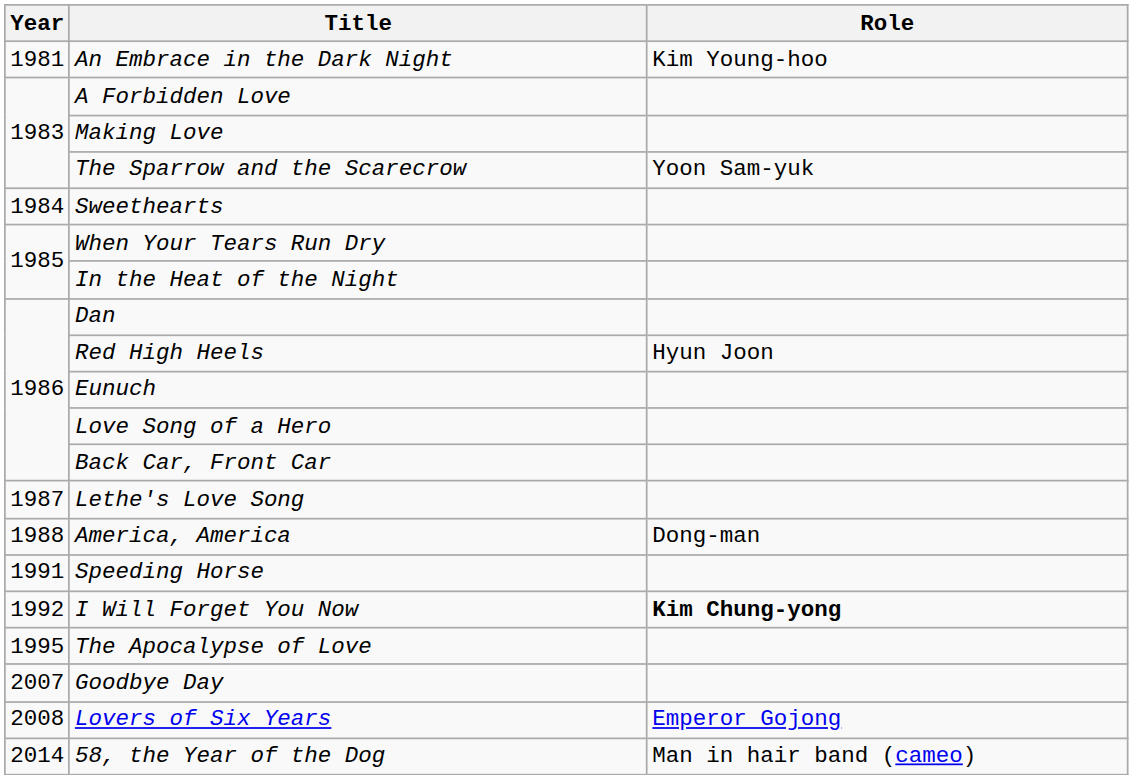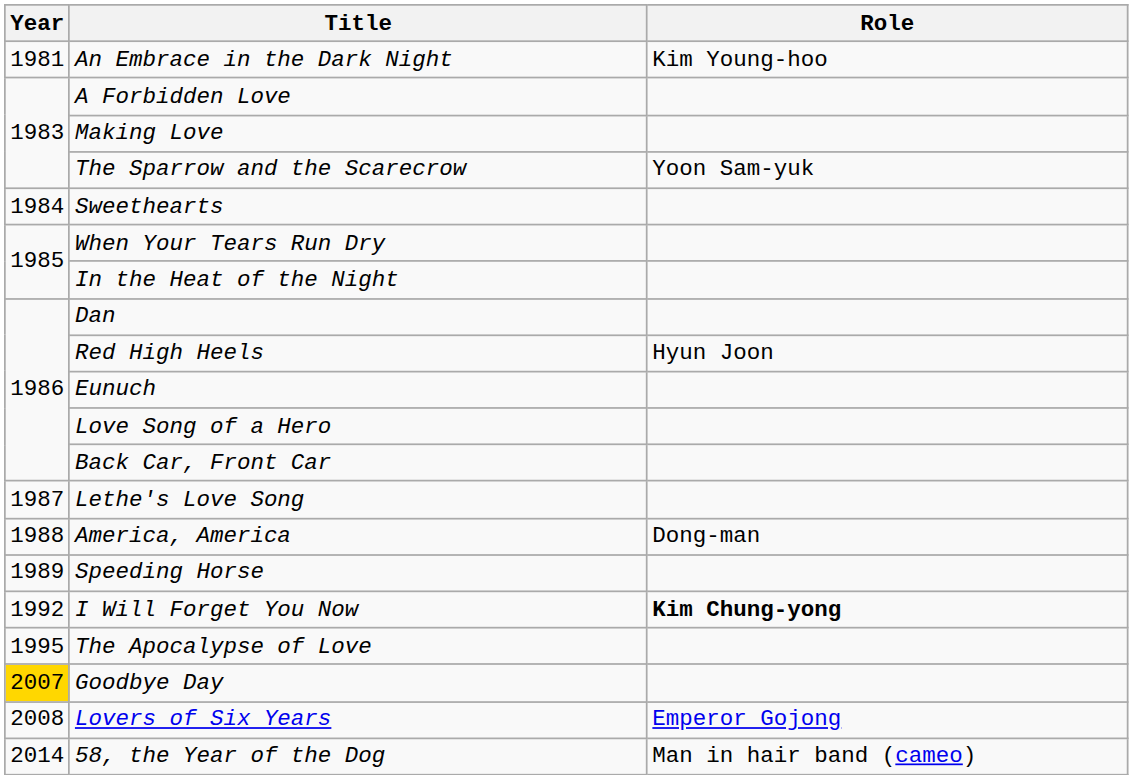 <table class="wikitable" style="width:650px">
 <tr>
 <th width=10>Year</th>
 <th>Title</th>
 <th>Role</th>
 </tr>
 <tr>
 <td>1981</td>
 <td><em>An Embrace in the Dark Night</em></td>
 <td>Kim Young-hoo</td>
 </tr>
 <tr>
 <td rowspan=3>1983</td>
 <td><em>A Forbidden Love</em></td>
 <td></td>
 </tr>
 <tr>
 <td><em>Making Love</em></td>
 <td></td>
 </tr>
 <tr>
 <td><em>The Sparrow and the Scarecrow</em></td>
 <td>Yoon Sam-yuk</td>
 </tr>
 <tr>
 <td>1984</td>
 <td><em>Sweethearts</em></td>
 <td></td>
 </tr>
 <tr>
 <td rowspan=2>1985</td>
 <td><em>When Your Tears Run Dry</em></td>
 <td></td>
 </tr>
 <tr>
 <td><em>In the Heat of the Night</em></td>
 <td></td>
 </tr>
 <tr>
 <td rowspan=5>1986</td>
 <td><em>Dan</em></td>
 <td></td>
 </tr>
 <tr>
 <td><em>Red High Heels</em></td>
 <td>Hyun Joon</td>
 </tr>
 <tr>
 <td><em>Eunuch</em></td>
 <td></td>
 </tr>
 <tr>
 <td><em>Love Song of a Hero</em></td>
 <td></td>
 </tr>
 <tr>
 <td><em>Back Car, Front Car</em> </td>
 <td></td>
 </tr>
 <tr>
 <td>1987</td>
 <td><em>Lethe's Love Song</em></td>
 <td></td>
 </tr>
 <tr>
 <td>1988</td>
 <td><em>America, America</em></td>
 <td>Dong-man</td>
 </tr>
 <tr>
-<td>1991</td>
+<td>1989</td>
 <td><em>Speeding Horse</em></td>
 <td></td>
 </tr>
 <tr>
 <td>1992</td>
 <td><em>I Will Forget You Now</em></td>
 <td><strong>Kim Chung-yong</strong></td>
 </tr>
 <tr>
 <td>1995</td>
 <td><em>The Apocalypse of Love</em></td>
 <td></td>
 </tr>
 <tr>
-<td>2007</td>
+<td style="background: gold;">2007</td>
 <td><em>Goodbye Day</em></td>
 <td></td>
 </tr>
 <tr>
 <td>2008</td>
 <td><em><a href='#'>Lovers of Six Years</a></em></td>
 <td><a href='#'>Emperor Gojong</a></td>
 </tr>
 <tr>
 <td>2014</td>
 <td><em>58, the Year of the Dog</em></td>
 <td>Man in hair band (<a href='#'>cameo</a>)</td>
 </tr>
 </table>
